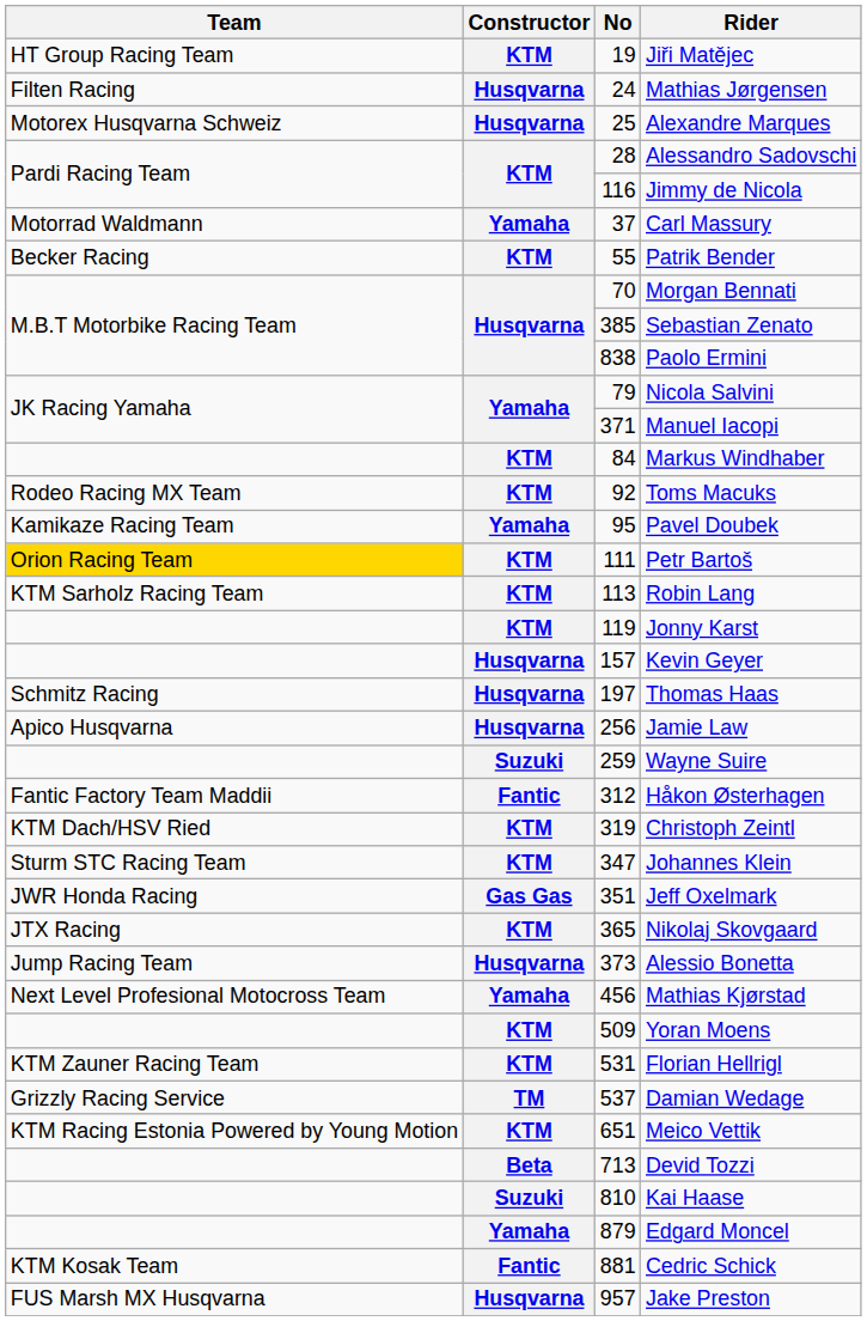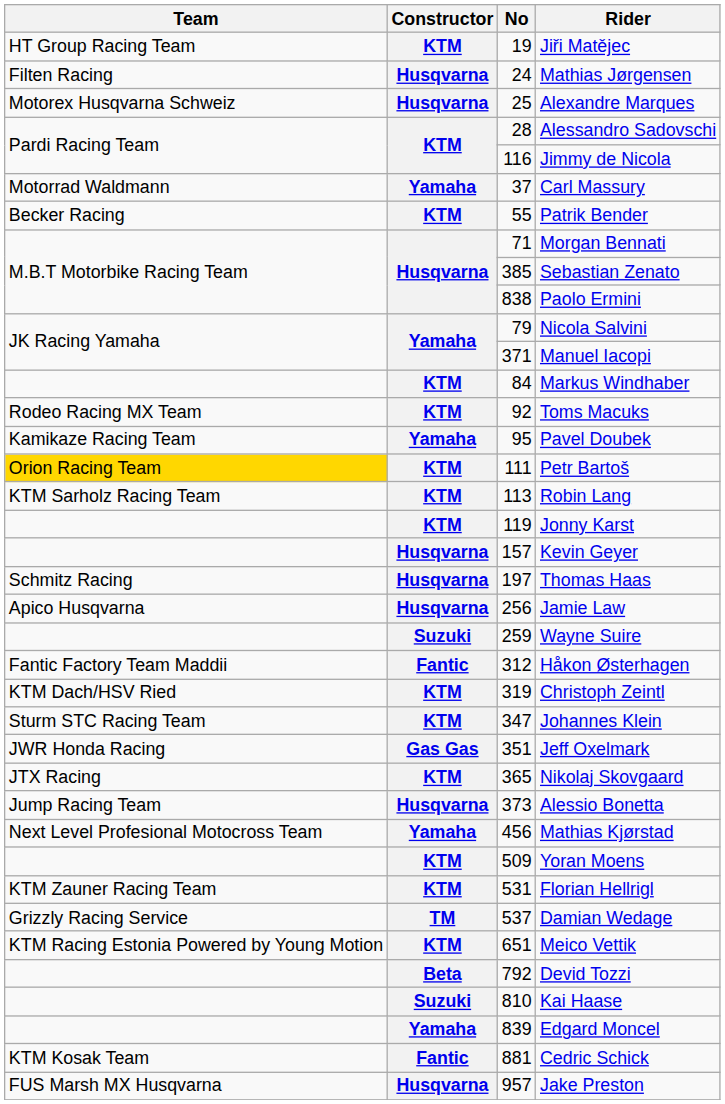 <table class="wikitable" style="font-size: 85%;">
 <tr>
 <th>Team</th>
 <th>Constructor</th>
 <th>No</th>
 <th>Rider</th>
 </tr>
 <tr>
 <td>HT Group Racing Team</td>
 <th><a href='#'>KTM</a></th>
 <td align="right">19</td>
 <td> <a href='#'>Jiři Matějec</a></td>
 </tr>
 <tr>
 <td>Filten Racing</td>
 <th><a href='#'>Husqvarna</a></th>
 <td align="right">24</td>
 <td> <a href='#'>Mathias Jørgensen</a></td>
 </tr>
 <tr>
 <td>Motorex Husqvarna Schweiz</td>
 <th><a href='#'>Husqvarna</a></th>
 <td align="right">25</td>
 <td> <a href='#'>Alexandre Marques</a></td>
 </tr>
 <tr>
 <td rowspan=2>Pardi Racing Team</td>
 <th rowspan=2><a href='#'>KTM</a></th>
 <td align="right">28</td>
 <td> <a href='#'>Alessandro Sadovschi</a></td>
 </tr>
 <tr>
 <td align="right">116</td>
 <td> <a href='#'>Jimmy de Nicola</a></td>
 </tr>
 <tr>
 <td>Motorrad Waldmann</td>
 <th><a href='#'>Yamaha</a></th>
 <td align="right">37</td>
 <td> <a href='#'>Carl Massury</a></td>
 </tr>
 <tr>
 <td>Becker Racing</td>
 <th><a href='#'>KTM</a></th>
 <td align="right">55</td>
 <td> <a href='#'>Patrik Bender</a></td>
 </tr>
 <tr>
 <td rowspan=3>M.B.T Motorbike Racing Team</td>
 <th rowspan=3><a href='#'>Husqvarna</a></th>
-<td align="right">70</td>
+<td align="right">71</td>
 <td> <a href='#'>Morgan Bennati</a></td>
 </tr>
 <tr>
 <td align="right">385</td>
 <td> <a href='#'>Sebastian Zenato</a></td>
 </tr>
 <tr>
 <td align="right">838</td>
 <td> <a href='#'>Paolo Ermini</a></td>
 </tr>
 <tr>
 <td rowspan=2>JK Racing Yamaha</td>
 <th rowspan=2><a href='#'>Yamaha</a></th>
 <td align="right">79</td>
 <td> <a href='#'>Nicola Salvini</a></td>
 </tr>
 <tr>
 <td align="right">371</td>
 <td> <a href='#'>Manuel Iacopi</a></td>
 </tr>
 <tr>
 <td></td>
 <th><a href='#'>KTM</a></th>
 <td align="right">84</td>
 <td> <a href='#'>Markus Windhaber</a></td>
 </tr>
 <tr>
 <td>Rodeo Racing MX Team</td>
 <th><a href='#'>KTM</a></th>
 <td align="right">92</td>
 <td> <a href='#'>Toms Macuks</a></td>
 </tr>
 <tr>
 <td>Kamikaze Racing Team</td>
 <th><a href='#'>Yamaha</a></th>
 <td align="right">95</td>
 <td> <a href='#'>Pavel Doubek</a></td>
 </tr>
 <tr>
 <td style="background: gold;">Orion Racing Team</td>
 <th><a href='#'>KTM</a></th>
 <td align="right">111</td>
 <td> <a href='#'>Petr Bartoš</a></td>
 </tr>
 <tr>
 <td>KTM Sarholz Racing Team</td>
 <th><a href='#'>KTM</a></th>
 <td align="right">113</td>
 <td> <a href='#'>Robin Lang</a></td>
 </tr>
 <tr>
 <td></td>
 <th><a href='#'>KTM</a></th>
 <td align="right">119</td>
 <td> <a href='#'>Jonny Karst</a></td>
 </tr>
 <tr>
 <td></td>
 <th><a href='#'>Husqvarna</a></th>
 <td align="right">157</td>
 <td> <a href='#'>Kevin Geyer</a></td>
 </tr>
 <tr>
 <td>Schmitz Racing</td>
 <th><a href='#'>Husqvarna</a></th>
 <td align="right">197</td>
 <td> <a href='#'>Thomas Haas</a></td>
 </tr>
 <tr>
 <td>Apico Husqvarna</td>
 <th><a href='#'>Husqvarna</a></th>
 <td align="right">256</td>
 <td> <a href='#'>Jamie Law</a></td>
 </tr>
 <tr>
 <td></td>
 <th><a href='#'>Suzuki</a></th>
 <td align="right">259</td>
 <td> <a href='#'>Wayne Suire</a></td>
 </tr>
 <tr>
 <td>Fantic Factory Team Maddii</td>
 <th><a href='#'>Fantic</a></th>
 <td align="right">312</td>
 <td> <a href='#'>Håkon Østerhagen</a></td>
 </tr>
 <tr>
 <td>KTM Dach/HSV Ried</td>
 <th><a href='#'>KTM</a></th>
 <td align="right">319</td>
 <td> <a href='#'>Christoph Zeintl</a></td>
 </tr>
 <tr>
 <td>Sturm STC Racing Team</td>
 <th><a href='#'>KTM</a></th>
 <td align="right">347</td>
 <td> <a href='#'>Johannes Klein</a></td>
 </tr>
 <tr>
 <td>JWR Honda Racing</td>
 <th><a href='#'>Gas Gas</a></th>
 <td align="right">351</td>
 <td> <a href='#'>Jeff Oxelmark</a></td>
 </tr>
 <tr>
 <td>JTX Racing</td>
 <th><a href='#'>KTM</a></th>
 <td align="right">365</td>
 <td> <a href='#'>Nikolaj Skovgaard</a></td>
 </tr>
 <tr>
 <td>Jump Racing Team</td>
 <th><a href='#'>Husqvarna</a></th>
 <td align="right">373</td>
 <td> <a href='#'>Alessio Bonetta</a></td>
 </tr>
 <tr>
 <td>Next Level Profesional Motocross Team</td>
 <th><a href='#'>Yamaha</a></th>
 <td align="right">456</td>
 <td> <a href='#'>Mathias Kjørstad</a></td>
 </tr>
 <tr>
 <td></td>
 <th><a href='#'>KTM</a></th>
 <td align="right">509</td>
 <td> <a href='#'>Yoran Moens</a></td>
 </tr>
 <tr>
 <td>KTM Zauner Racing Team</td>
 <th><a href='#'>KTM</a></th>
 <td align="right">531</td>
 <td> <a href='#'>Florian Hellrigl</a></td>
 </tr>
 <tr>
 <td>Grizzly Racing Service</td>
 <th><a href='#'>TM</a></th>
 <td align="right">537</td>
 <td> <a href='#'>Damian Wedage</a></td>
 </tr>
 <tr>
 <td>KTM Racing Estonia Powered by Young Motion</td>
 <th><a href='#'>KTM</a></th>
 <td align="right">651</td>
 <td> <a href='#'>Meico Vettik</a></td>
 </tr>
 <tr>
 <td></td>
 <th><a href='#'>Beta</a></th>
-<td align="right">713</td>
+<td align="right">792</td>
 <td> <a href='#'>Devid Tozzi</a></td>
 </tr>
 <tr>
 <td></td>
 <th><a href='#'>Suzuki</a></th>
 <td align="right">810</td>
 <td> <a href='#'>Kai Haase</a></td>
 </tr>
 <tr>
 <td></td>
 <th><a href='#'>Yamaha</a></th>
-<td align="right">879</td>
+<td align="right">839</td>
 <td> <a href='#'>Edgard Moncel</a></td>
 </tr>
 <tr>
 <td>KTM Kosak Team</td>
 <th><a href='#'>Fantic</a></th>
 <td align="right">881</td>
 <td> <a href='#'>Cedric Schick</a></td>
 </tr>
 <tr>
 <td>FUS Marsh MX Husqvarna</td>
 <th><a href='#'>Husqvarna</a></th>
 <td align="right">957</td>
 <td> <a href='#'>Jake Preston</a></td>
 </tr>
 </table>
